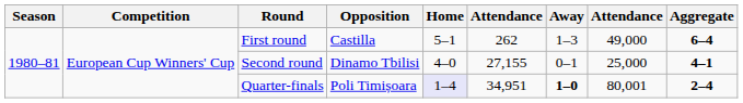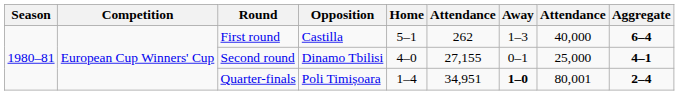 <table class="wikitable">
 <tr>
 <th>Season</th>
 <th>Competition</th>
 <th>Round</th>
 <th>Opposition</th>
 <th>Home</th>
 <th>Attendance</th>
 <th>Away</th>
 <th>Attendance</th>
 <th>Aggregate</th>
 </tr>
 <tr>
 <td rowspan="3"><a href='#'>1980–81</a></td>
 <td rowspan="3"><a href='#'>European Cup Winners' Cup</a></td>
 <td><a href='#'>First round</a></td>
 <td> <a href='#'>Castilla</a></td>
 <td style="text-align:center;">5–1</td>
 <td style="text-align:center;">262</td>
 <td style="text-align:center;">1–3</td>
-<td style="text-align:center;">49,000</td>
+<td style="text-align:center;">40,000</td>
 <td style="text-align:center;"><strong>6–4</strong></td>
 </tr>
 <tr>
 <td><a href='#'>Second round</a></td>
 <td> <a href='#'>Dinamo Tbilisi</a></td>
 <td style="text-align:center;">4–0</td>
 <td style="text-align:center;">27,155</td>
 <td style="text-align:center;">0–1</td>
 <td style="text-align:center;">25,000</td>
 <td style="text-align:center;"><strong>4–1</strong></td>
 </tr>
 <tr>
 <td><a href='#'>Quarter-finals</a></td>
 <td> <a href='#'>Poli Timișoara</a></td>
-<td style="background: lavender; text-align:center;">1–4</td>
+<td style="text-align:center;">1–4</td>
 <td style="text-align:center;">34,951</td>
 <td style="text-align:center;"><strong>1–0</strong></td>
 <td style="text-align:center;">80,001</td>
 <td style="text-align:center;"><strong>2–4</strong></td>
 </tr>
 </table>
